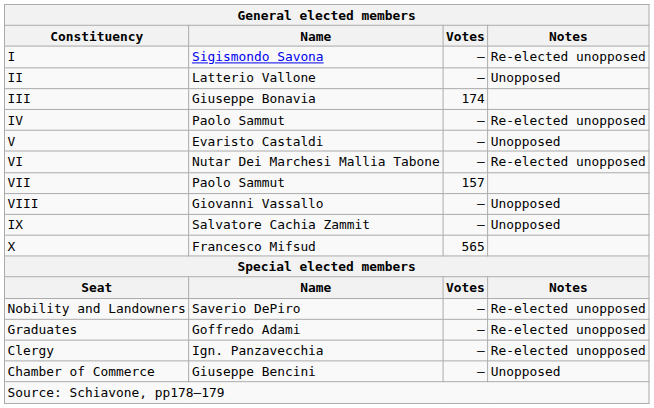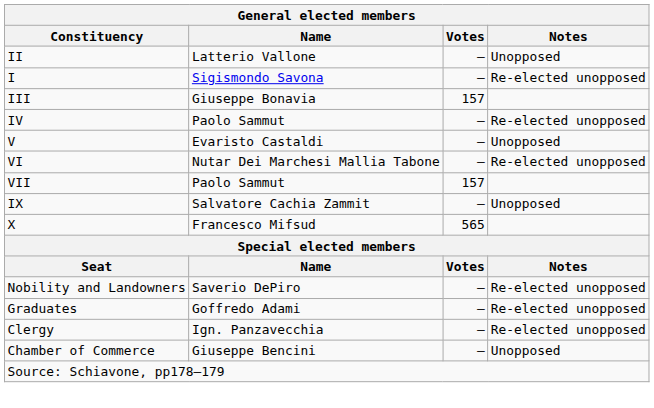 <table class=wikitable style=text-align:left>
 <tr>
 <th colspan=4>General elected members</th>
 </tr>
 <tr>
 <th>Constituency</th>
 <th>Name</th>
 <th>Votes</th>
 <th>Notes</th>
 </tr>
 <tr>
+<td>II</td>
+<td>Latterio Vallone</td>
+<td align=right>–</td>
+<td>Unopposed</td>
+</tr>
+<tr>
 <td>I</td>
 <td><a href='#'>Sigismondo Savona</a></td>
 <td align=right>–</td>
 <td>Re-elected unopposed</td>
 </tr>
 <tr>
-<td>II</td>
-<td>Latterio Vallone</td>
-<td align=right>–</td>
-<td>Unopposed</td>
-</tr>
-<tr>
 <td>III</td>
 <td>Giuseppe Bonavia</td>
-<td align=right>174</td>
+<td align=right>157</td>
 <td></td>
 </tr>
 <tr>
 <td>IV</td>
 <td>Paolo Sammut</td>
 <td align=right>–</td>
 <td>Re-elected unopposed</td>
 </tr>
 <tr>
 <td>V</td>
 <td>Evaristo Castaldi</td>
 <td align=right>–</td>
 <td>Unopposed</td>
 </tr>
 <tr>
 <td>VI</td>
 <td>Nutar Dei Marchesi Mallia Tabone</td>
 <td align=right>–</td>
 <td>Re-elected unopposed</td>
 </tr>
 <tr>
 <td>VII</td>
 <td>Paolo Sammut</td>
 <td align=right>157</td>
 <td></td>
-</tr>
-<tr>
-<td>VIII</td>
-<td>Giovanni Vassallo</td>
-<td align=right>–</td>
-<td>Unopposed</td>
 </tr>
 <tr>
 <td>IX</td>
 <td>Salvatore Cachia Zammit</td>
 <td align=right>–</td>
 <td>Unopposed</td>
 </tr>
 <tr>
 <td>X</td>
 <td>Francesco Mifsud</td>
 <td align=right>565</td>
 <td></td>
 </tr>
 <tr>
 <th colspan=4>Special elected members</th>
 </tr>
 <tr>
 <th>Seat</th>
 <th>Name</th>
 <th>Votes</th>
 <th>Notes</th>
 </tr>
 <tr>
 <td>Nobility and Landowners</td>
 <td>Saverio DePiro</td>
 <td align=right>–</td>
 <td>Re-elected unopposed</td>
 </tr>
 <tr>
 <td>Graduates</td>
 <td>Goffredo Adami</td>
 <td align=right>–</td>
 <td>Re-elected unopposed</td>
 </tr>
 <tr>
 <td>Clergy</td>
 <td>Ign. Panzavecchia</td>
 <td align=right>–</td>
 <td>Re-elected unopposed</td>
 </tr>
 <tr>
 <td>Chamber of Commerce</td>
 <td>Giuseppe Bencini</td>
 <td align=right>–</td>
 <td>Unopposed</td>
 </tr>
 <tr>
 <td colspan=4>Source: Schiavone, pp178–179</td>
 </tr>
 </table>
